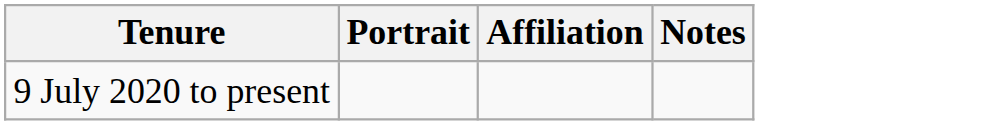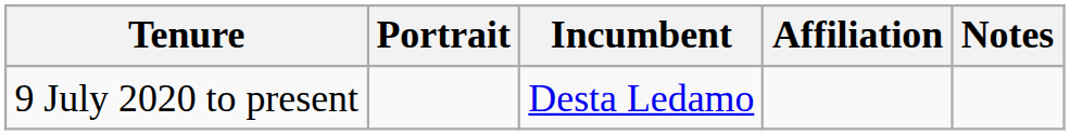 <table class="wikitable">
 <tr>
 <th>Tenure</th>
 <th>Portrait</th>
+<th>Incumbent</th>
 <th>Affiliation</th>
 <th>Notes</th>
 </tr>
 <tr>
 <td>9 July 2020 to present</td>
 <td></td>
+<td><a href='#'>Desta Ledamo</a></td>
 <td></td>
 <td></td>
 </tr>
 </table>
